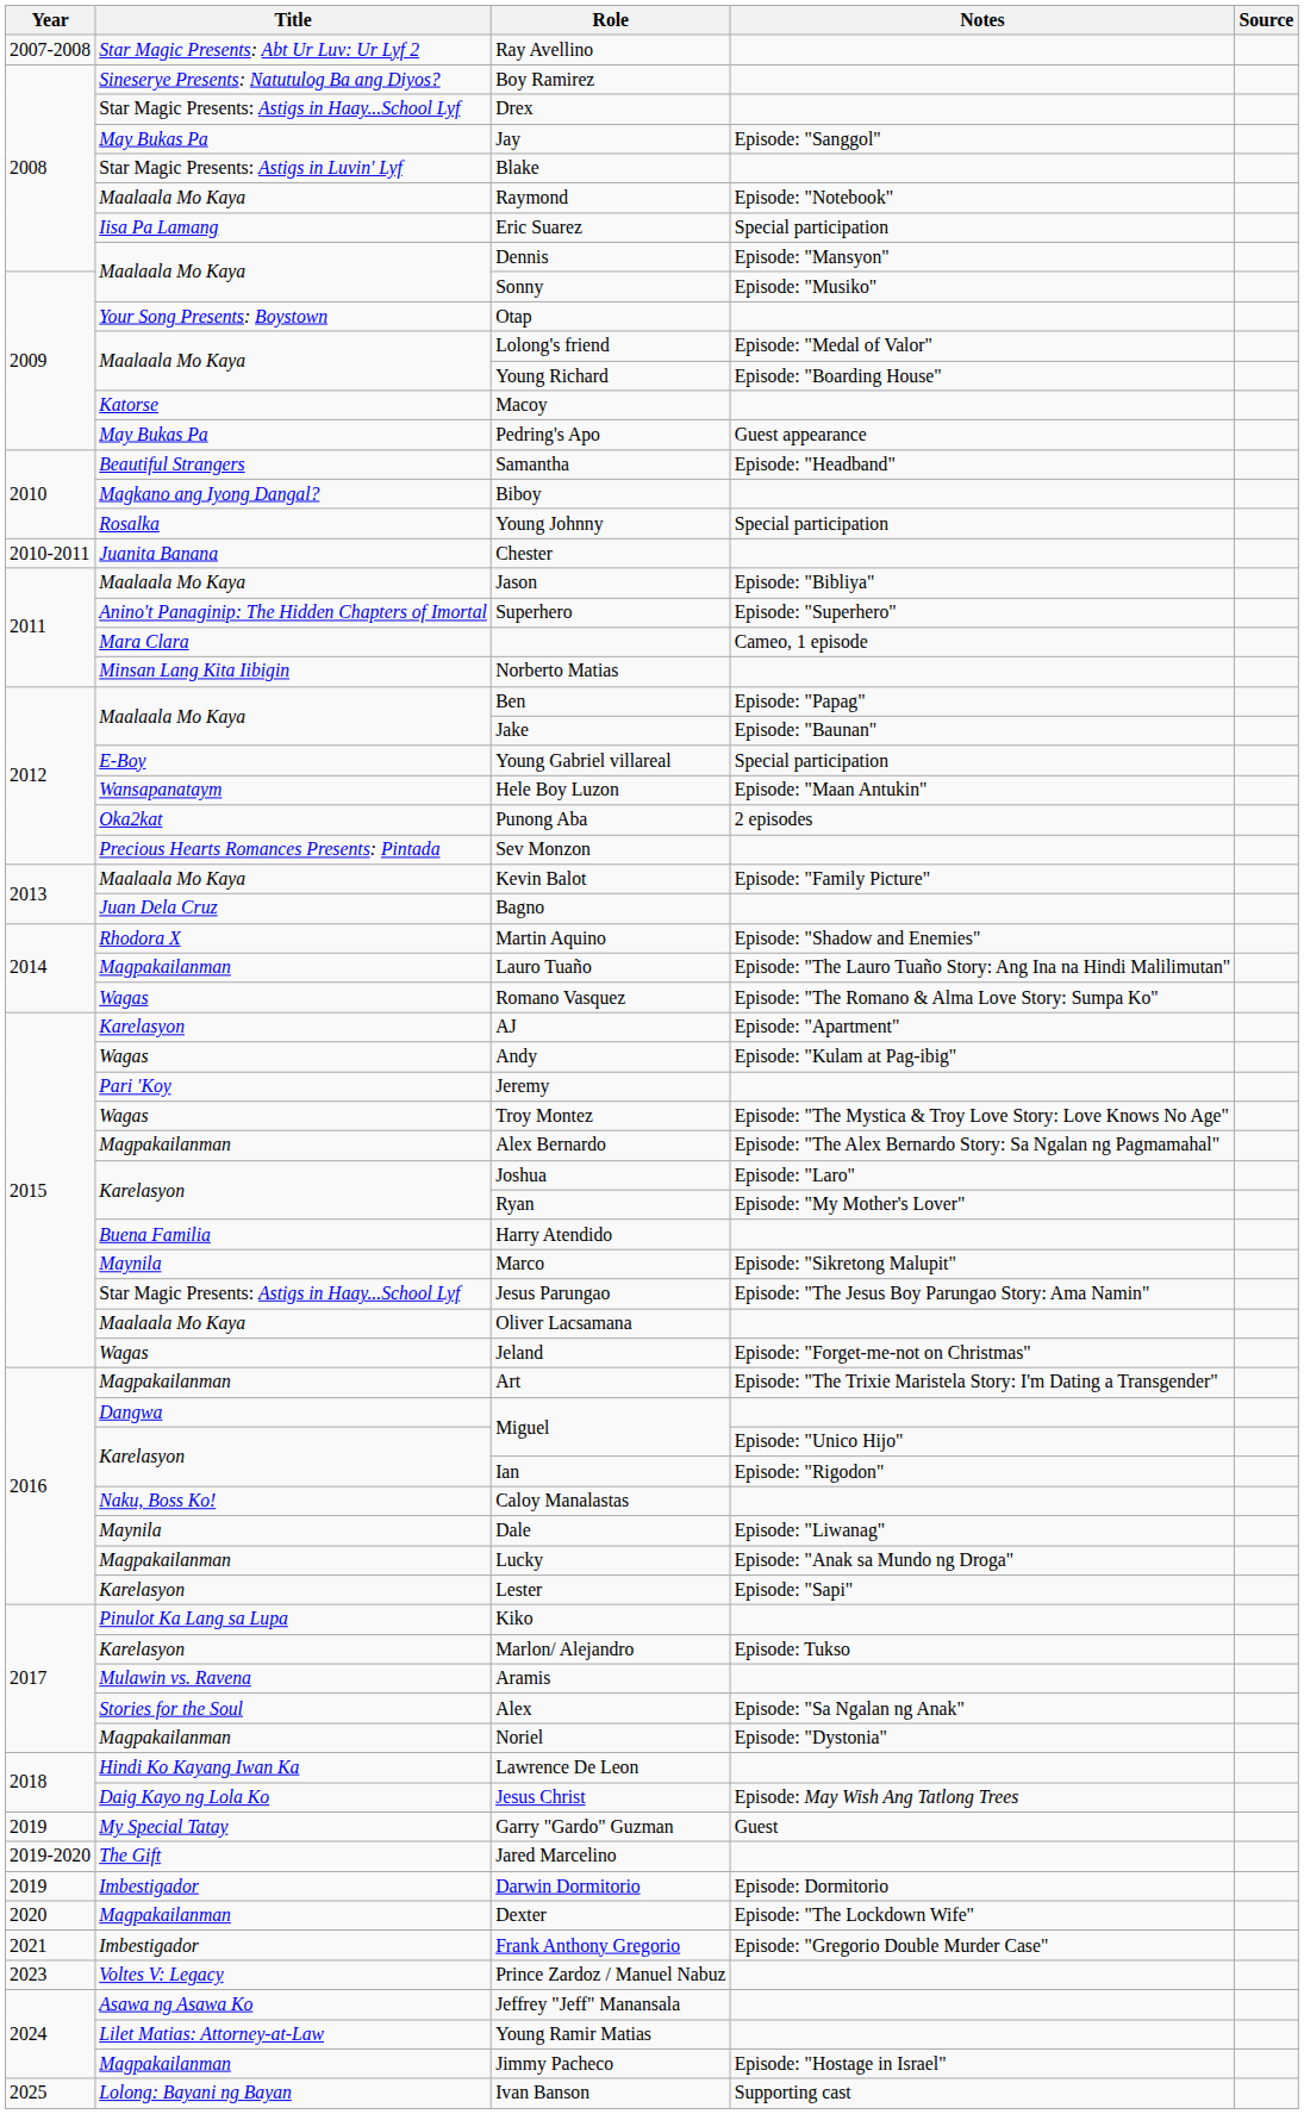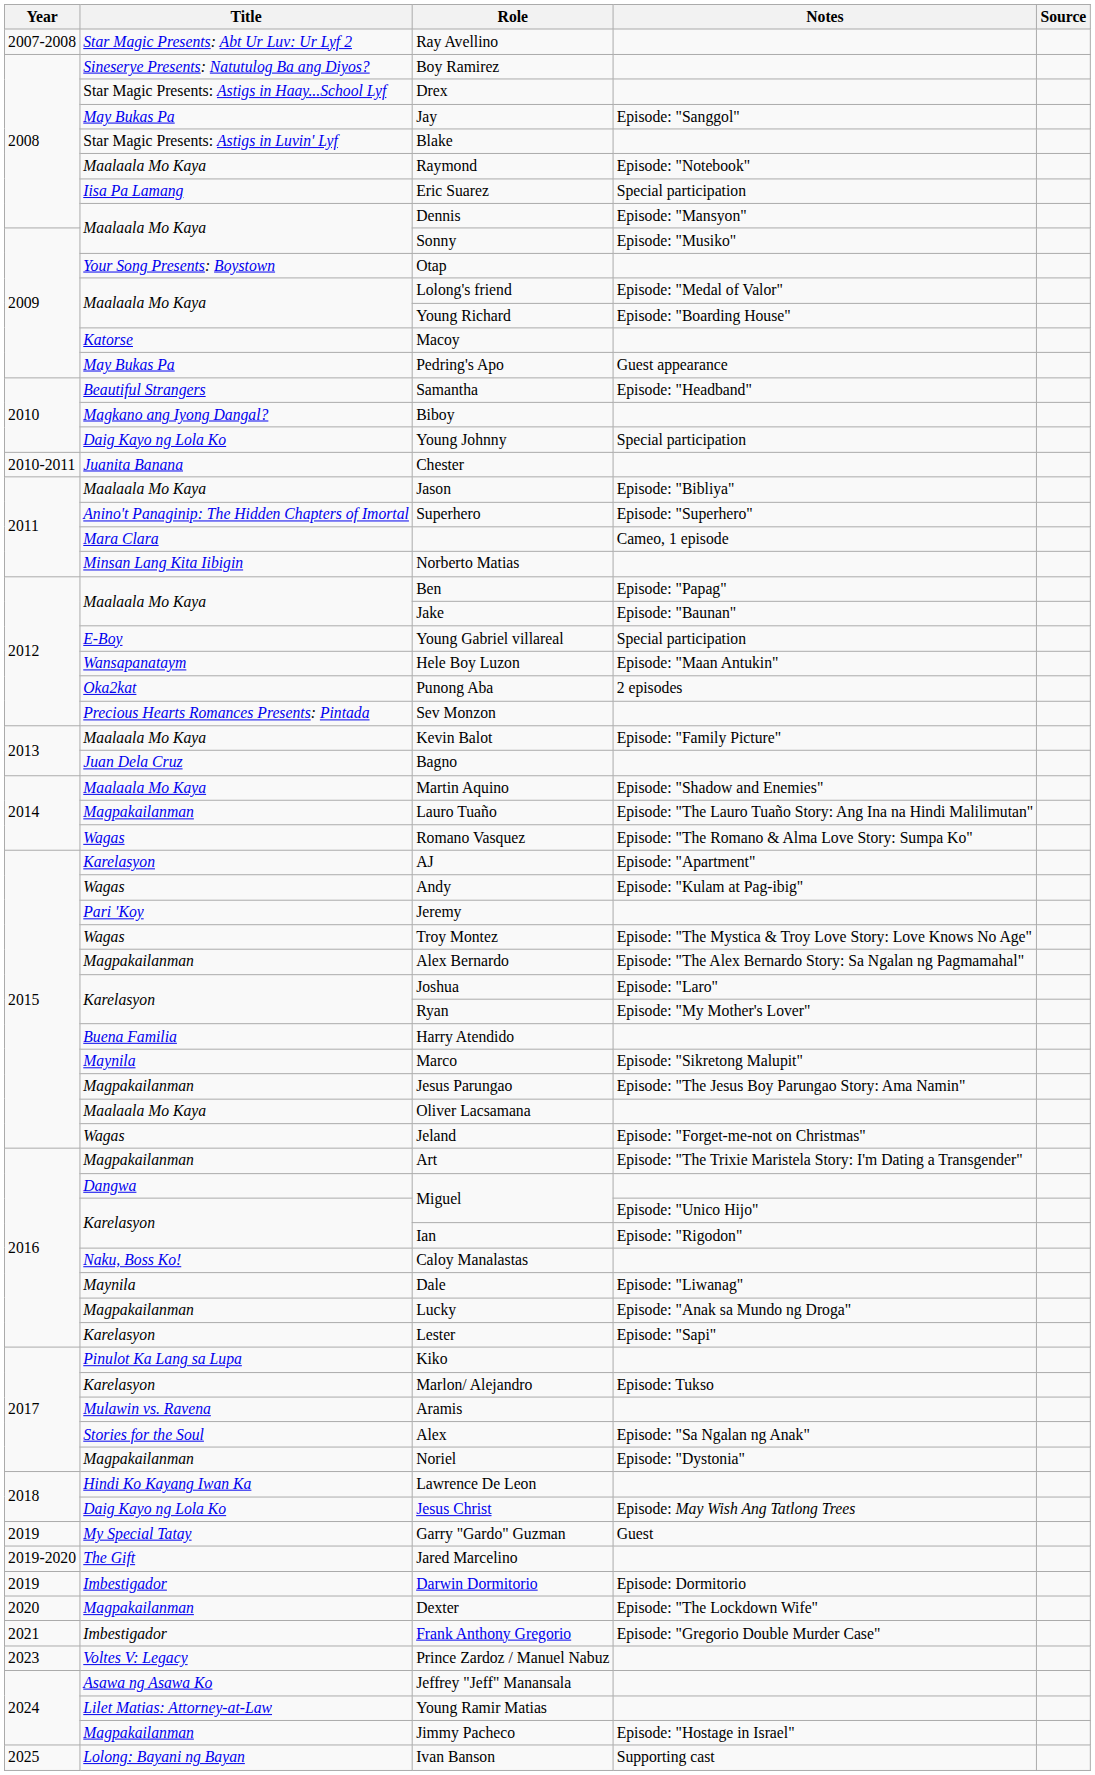 <table class="wikitable sortable">
 <tr>
 <th>Year</th>
 <th>Title</th>
 <th>Role</th>
 <th class="unsortable">Notes</th>
 <th class="unsortable">Source</th>
 </tr>
 <tr>
 <td>2007-2008</td>
 <td><em><a href='#'>Star Magic Presents</a>: <a href='#'>Abt Ur Luv: Ur Lyf 2</a></em></td>
 <td>Ray Avellino</td>
 <td></td>
 <td></td>
 </tr>
 <tr>
 <td rowspan="7">2008</td>
 <td><em><a href='#'>Sineserye Presents</a>: <a href='#'>Natutulog Ba ang Diyos?</a></em></td>
 <td>Boy Ramirez</td>
 <td></td>
 <td></td>
 </tr>
 <tr>
 <td>Star Magic Presents: <em><a href='#'>Astigs in Haay...School Lyf</a></em></td>
 <td>Drex</td>
 <td></td>
 <td></td>
 </tr>
 <tr>
 <td><em><a href='#'>May Bukas Pa</a></em></td>
 <td>Jay</td>
 <td>Episode: "Sanggol"</td>
 <td></td>
 </tr>
 <tr>
 <td>Star Magic Presents: <em><a href='#'>Astigs in Luvin' Lyf</a></em></td>
 <td>Blake</td>
 <td></td>
 <td></td>
 </tr>
 <tr>
 <td><em>Maalaala Mo Kaya</em></td>
 <td>Raymond</td>
 <td>Episode: "Notebook"</td>
 <td></td>
 </tr>
 <tr>
 <td><em><a href='#'>Iisa Pa Lamang</a></em></td>
 <td>Eric Suarez</td>
 <td>Special participation</td>
 <td></td>
 </tr>
 <tr>
 <td rowspan="2"><em>Maalaala Mo Kaya</em></td>
 <td>Dennis</td>
 <td>Episode: "Mansyon"</td>
 <td></td>
 </tr>
 <tr>
 <td rowspan="6">2009</td>
 <td>Sonny</td>
 <td>Episode: "Musiko"</td>
 <td></td>
 </tr>
 <tr>
 <td><em><a href='#'>Your Song Presents</a>: <a href='#'>Boystown</a></em></td>
 <td>Otap</td>
 <td></td>
 <td></td>
 </tr>
 <tr>
 <td rowspan="2"><em>Maalaala Mo Kaya</em></td>
 <td>Lolong's friend</td>
 <td>Episode: "Medal of Valor"</td>
 <td></td>
 </tr>
 <tr>
 <td>Young Richard</td>
 <td>Episode: "Boarding House"</td>
 <td></td>
 </tr>
 <tr>
 <td><em><a href='#'>Katorse</a></em></td>
 <td>Macoy</td>
 <td></td>
 <td></td>
 </tr>
 <tr>
 <td><em><a href='#'>May Bukas Pa</a></em></td>
 <td>Pedring's Apo</td>
 <td>Guest appearance</td>
 <td></td>
 </tr>
 <tr>
 <td rowspan="3">2010</td>
 <td><em><a href='#'>Beautiful Strangers</a></em></td>
 <td>Samantha</td>
 <td>Episode: "Headband"</td>
 <td></td>
 </tr>
 <tr>
 <td><em><a href='#'>Magkano ang Iyong Dangal?</a></em></td>
 <td>Biboy</td>
 <td></td>
 <td></td>
 </tr>
 <tr>
-<td><em><a href='#'>Rosalka</a></em></td>
+<td><em><a href='#'>Daig Kayo ng Lola Ko</a></em></td>
 <td>Young Johnny</td>
 <td>Special participation</td>
 <td></td>
 </tr>
 <tr>
 <td>2010-2011</td>
 <td><em><a href='#'>Juanita Banana</a></em></td>
 <td>Chester</td>
 <td></td>
 <td></td>
 </tr>
 <tr>
 <td rowspan="4">2011</td>
 <td><em>Maalaala Mo Kaya</em></td>
 <td>Jason</td>
 <td>Episode: "Bibliya"</td>
 <td></td>
 </tr>
 <tr>
 <td><em><a href='#'>Anino't Panaginip: The Hidden Chapters of Imortal</a></em></td>
 <td>Superhero</td>
 <td>Episode: "Superhero"</td>
 <td></td>
 </tr>
 <tr>
 <td><em><a href='#'>Mara Clara</a></em></td>
 <td></td>
 <td>Cameo, 1 episode</td>
 <td></td>
 </tr>
 <tr>
 <td><em><a href='#'>Minsan Lang Kita Iibigin</a></em></td>
 <td>Norberto Matias</td>
 <td></td>
 <td></td>
 </tr>
 <tr>
 <td rowspan="6">2012</td>
 <td rowspan="2"><em>Maalaala Mo Kaya</em></td>
 <td>Ben</td>
 <td>Episode: "Papag"</td>
 <td></td>
 </tr>
 <tr>
 <td>Jake</td>
 <td>Episode: "Baunan"</td>
 <td></td>
 </tr>
 <tr>
 <td><em><a href='#'>E-Boy</a></em></td>
 <td>Young Gabriel villareal</td>
 <td>Special participation</td>
 <td></td>
 </tr>
 <tr>
 <td><em><a href='#'>Wansapanataym</a></em></td>
 <td>Hele Boy Luzon</td>
 <td>Episode: "Maan Antukin"</td>
 <td></td>
 </tr>
 <tr>
 <td><em><a href='#'>Oka2kat</a></em></td>
 <td>Punong Aba</td>
 <td>2 episodes</td>
 <td></td>
 </tr>
 <tr>
 <td><em><a href='#'>Precious Hearts Romances Presents</a>: <a href='#'>Pintada</a></em></td>
 <td>Sev Monzon</td>
 <td></td>
 <td></td>
 </tr>
 <tr>
 <td rowspan="2">2013</td>
 <td><em>Maalaala Mo Kaya</em></td>
 <td>Kevin Balot</td>
 <td>Episode: "Family Picture"</td>
 <td></td>
 </tr>
 <tr>
 <td><em><a href='#'>Juan Dela Cruz</a></em></td>
 <td>Bagno</td>
 <td></td>
 <td></td>
 </tr>
 <tr>
 <td rowspan="3">2014</td>
-<td><em><a href='#'>Rhodora X</a></em></td>
+<td><em><a href='#'>Maalaala Mo Kaya</a></em></td>
 <td>Martin Aquino</td>
 <td>Episode: "Shadow and Enemies"</td>
 <td></td>
 </tr>
 <tr>
 <td><em><a href='#'>Magpakailanman</a></em></td>
 <td>Lauro Tuaño</td>
 <td>Episode: "The Lauro Tuaño Story: Ang Ina na Hindi Malilimutan"</td>
 <td></td>
 </tr>
 <tr>
 <td><em><a href='#'>Wagas</a></em></td>
 <td>Romano Vasquez</td>
 <td>Episode: "The Romano & Alma Love Story: Sumpa Ko"</td>
 <td></td>
 </tr>
 <tr>
 <td rowspan="12">2015</td>
 <td><em><a href='#'>Karelasyon</a></em></td>
 <td>AJ</td>
 <td>Episode: "Apartment"</td>
 <td></td>
 </tr>
 <tr>
 <td><em>Wagas</em></td>
 <td>Andy</td>
 <td>Episode: "Kulam at Pag-ibig"</td>
 <td></td>
 </tr>
 <tr>
 <td><em><a href='#'>Pari 'Koy</a></em></td>
 <td>Jeremy</td>
 <td></td>
 <td></td>
 </tr>
 <tr>
 <td><em>Wagas</em></td>
 <td>Troy Montez</td>
 <td>Episode: "The Mystica & Troy Love Story: Love Knows No Age"</td>
 <td></td>
 </tr>
 <tr>
 <td><em>Magpakailanman</em></td>
 <td>Alex Bernardo</td>
 <td>Episode: "The Alex Bernardo Story: Sa Ngalan ng Pagmamahal"</td>
 <td></td>
 </tr>
 <tr>
 <td rowspan="2"><em>Karelasyon</em></td>
 <td>Joshua</td>
 <td>Episode: "Laro"</td>
 <td></td>
 </tr>
 <tr>
 <td>Ryan</td>
 <td>Episode: "My Mother's Lover"</td>
 <td></td>
 </tr>
 <tr>
 <td><em><a href='#'>Buena Familia</a></em></td>
 <td>Harry Atendido</td>
 <td></td>
 <td></td>
 </tr>
 <tr>
 <td><em><a href='#'>Maynila</a></em></td>
 <td>Marco</td>
 <td>Episode: "Sikretong Malupit"</td>
 <td></td>
 </tr>
 <tr>
-<td>Star Magic Presents: <em><a href='#'>Astigs in Haay...School Lyf</a></em></td>
+<td><em>Magpakailanman</em></td>
 <td>Jesus Parungao</td>
 <td>Episode: "The Jesus Boy Parungao Story: Ama Namin"</td>
 <td></td>
 </tr>
 <tr>
 <td><em>Maalaala Mo Kaya</em></td>
 <td>Oliver Lacsamana</td>
 <td></td>
 <td></td>
 </tr>
 <tr>
 <td><em>Wagas</em></td>
 <td>Jeland</td>
 <td>Episode: "Forget-me-not on Christmas"</td>
 <td></td>
 </tr>
 <tr>
 <td rowspan="8">2016</td>
 <td><em>Magpakailanman</em></td>
 <td>Art</td>
 <td>Episode: "The Trixie Maristela Story: I'm Dating a Transgender"</td>
 <td></td>
 </tr>
 <tr>
 <td><em><a href='#'>Dangwa</a></em></td>
 <td rowspan="2">Miguel</td>
 <td></td>
 <td></td>
 </tr>
 <tr>
 <td rowspan="2"><em>Karelasyon</em></td>
 <td>Episode: "Unico Hijo"</td>
 <td></td>
 </tr>
 <tr>
 <td>Ian</td>
 <td>Episode: "Rigodon"</td>
 <td></td>
 </tr>
 <tr>
 <td><em><a href='#'>Naku, Boss Ko!</a></em></td>
 <td>Caloy Manalastas</td>
 <td></td>
 <td></td>
 </tr>
 <tr>
 <td><em>Maynila</em></td>
 <td>Dale</td>
 <td>Episode: "Liwanag"</td>
 <td></td>
 </tr>
 <tr>
 <td><em>Magpakailanman</em></td>
 <td>Lucky</td>
 <td>Episode: "Anak sa Mundo ng Droga"</td>
 <td></td>
 </tr>
 <tr>
 <td><em>Karelasyon</em></td>
 <td>Lester</td>
 <td>Episode: "Sapi"</td>
 <td></td>
 </tr>
 <tr>
 <td rowspan="5">2017</td>
 <td><em><a href='#'>Pinulot Ka Lang sa Lupa</a></em></td>
 <td>Kiko</td>
 <td></td>
 <td></td>
 </tr>
 <tr>
 <td><em>Karelasyon</em></td>
 <td>Marlon/ Alejandro</td>
 <td>Episode: Tukso</td>
 <td></td>
 </tr>
 <tr>
 <td><em><a href='#'>Mulawin vs. Ravena</a></em></td>
 <td>Aramis</td>
 <td></td>
 <td></td>
 </tr>
 <tr>
 <td><em><a href='#'>Stories for the Soul</a></em></td>
 <td>Alex</td>
 <td>Episode: "Sa Ngalan ng Anak"</td>
 <td></td>
 </tr>
 <tr>
 <td><em>Magpakailanman</em></td>
 <td>Noriel</td>
 <td>Episode: "Dystonia"</td>
 <td></td>
 </tr>
 <tr>
 <td rowspan="2">2018</td>
 <td><em><a href='#'>Hindi Ko Kayang Iwan Ka</a></em></td>
 <td>Lawrence De Leon</td>
 <td></td>
 <td></td>
 </tr>
 <tr>
 <td><em><a href='#'>Daig Kayo ng Lola Ko</a></em></td>
 <td><a href='#'>Jesus Christ</a></td>
 <td>Episode: <em>May Wish Ang Tatlong Trees</em></td>
 <td></td>
 </tr>
 <tr>
 <td>2019</td>
 <td><em><a href='#'>My Special Tatay</a></em></td>
 <td>Garry "Gardo" Guzman</td>
 <td>Guest</td>
 <td></td>
 </tr>
 <tr>
 <td>2019-2020</td>
 <td><em><a href='#'>The Gift</a></em></td>
 <td>Jared Marcelino</td>
 <td></td>
 <td></td>
 </tr>
 <tr>
 <td>2019</td>
 <td><em><a href='#'>Imbestigador</a></em></td>
 <td><a href='#'>Darwin Dormitorio</a></td>
 <td>Episode: Dormitorio</td>
 <td></td>
 </tr>
 <tr>
 <td>2020</td>
 <td><em><a href='#'>Magpakailanman</a></em></td>
 <td>Dexter</td>
 <td>Episode: "The Lockdown Wife"</td>
 <td></td>
 </tr>
 <tr>
 <td>2021</td>
 <td><em>Imbestigador</em></td>
 <td><a href='#'>Frank Anthony Gregorio</a></td>
 <td>Episode: "Gregorio Double Murder Case"</td>
 <td></td>
 </tr>
 <tr>
 <td>2023</td>
 <td><em><a href='#'>Voltes V: Legacy</a></em></td>
 <td>Prince Zardoz / Manuel Nabuz</td>
 <td></td>
 <td></td>
 </tr>
 <tr>
 <td rowspan="3">2024</td>
 <td><em><a href='#'>Asawa ng Asawa Ko</a></em></td>
 <td>Jeffrey "Jeff" Manansala</td>
 <td></td>
 <td></td>
 </tr>
 <tr>
 <td><em><a href='#'>Lilet Matias: Attorney-at-Law</a></em></td>
 <td>Young Ramir Matias</td>
 <td></td>
 <td></td>
 </tr>
 <tr>
 <td><em><a href='#'>Magpakailanman</a></em></td>
 <td>Jimmy Pacheco</td>
 <td>Episode: "Hostage in Israel"</td>
 <td></td>
 </tr>
 <tr>
 <td>2025</td>
 <td><a href='#'><em>Lolong: Bayani ng Bayan</em></a></td>
 <td>Ivan Banson</td>
 <td>Supporting cast</td>
 <td></td>
 </tr>
 </table>
